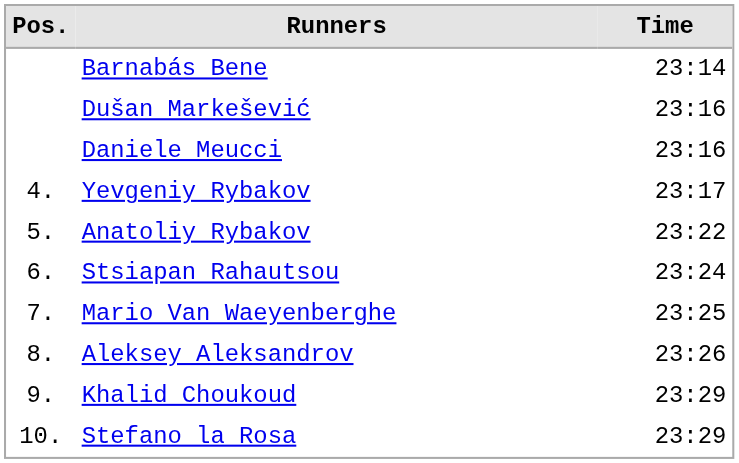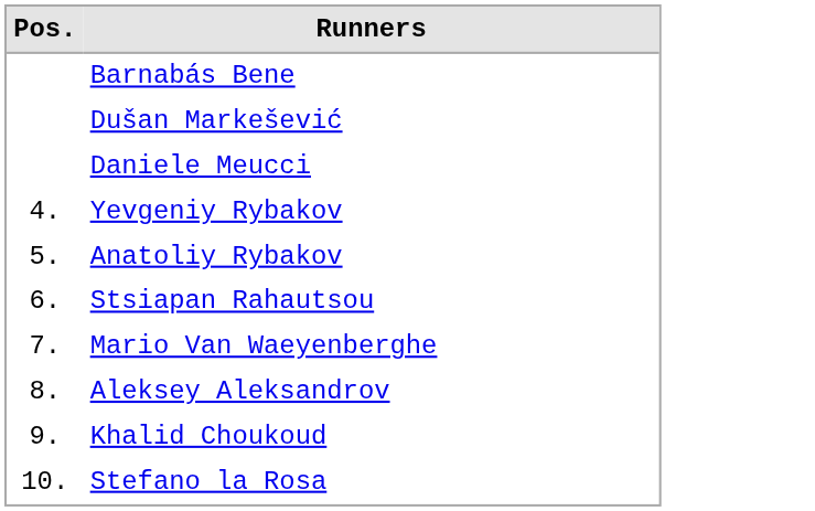 <table cellspacing="0" cellpadding="3" style="border:1px solid #AAAAAA;font-size:90%">
 <tr bgcolor="#E4E4E4">
 <th style="border-bottom:1px solid #AAAAAA" width=10>Pos.</th>
 <th style="border-bottom:1px solid #AAAAAA" width=250>Runners</th>
-<th style="border-bottom:1px solid #AAAAAA" width=60>Time</th>
 </tr>
 <tr align="center">
 <td align="center"></td>
 <td align="left"> <a href='#'>Barnabás Bene</a></td>
-<td align="right">23:14</td>
 </tr>
 <tr align="center">
 <td align="center"></td>
 <td align="left"> <a href='#'>Dušan Markešević</a></td>
-<td align="right">23:16</td>
 </tr>
 <tr align="center">
 <td align="center"></td>
 <td align="left"> <a href='#'>Daniele Meucci</a></td>
-<td align="right">23:16</td>
 </tr>
 <tr align="center">
 <td align="center">4.</td>
 <td align="left"> <a href='#'>Yevgeniy Rybakov</a></td>
-<td align="right">23:17</td>
 </tr>
 <tr align="center">
 <td align="center">5.</td>
 <td align="left"> <a href='#'>Anatoliy Rybakov</a></td>
-<td align="right">23:22</td>
 </tr>
 <tr align="center">
 <td align="center">6.</td>
 <td align="left"> <a href='#'>Stsiapan Rahautsou</a></td>
-<td align="right">23:24</td>
 </tr>
 <tr align="center">
 <td align="center">7.</td>
 <td align="left"> <a href='#'>Mario Van Waeyenberghe</a></td>
-<td align="right">23:25</td>
 </tr>
 <tr align="center">
 <td align="center">8.</td>
 <td align="left"> <a href='#'>Aleksey Aleksandrov</a></td>
-<td align="right">23:26</td>
 </tr>
 <tr align="center">
 <td align="center">9.</td>
 <td align="left"> <a href='#'>Khalid Choukoud</a></td>
-<td align="right">23:29</td>
 </tr>
 <tr align="center">
 <td align="center">10.</td>
 <td align="left"> <a href='#'>Stefano la Rosa</a></td>
-<td align="right">23:29</td>
 </tr>
 </table>
